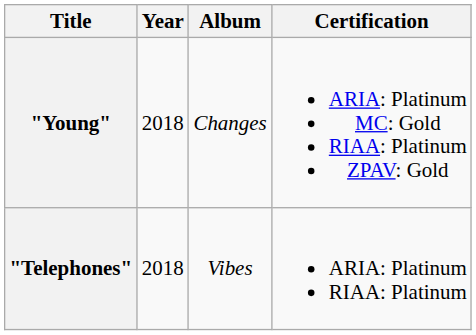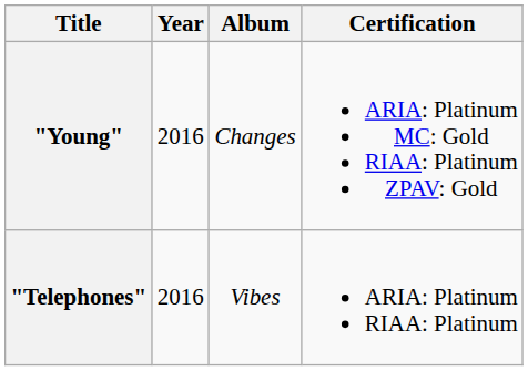 <table class="wikitable plainrowheaders" style="text-align:center;">
 <tr>
 <th rowspan="1">Title</th>
 <th rowspan="1">Year</th>
 <th rowspan="1">Album</th>
 <th colspan="1">Certification</th>
 </tr>
 <tr>
 <th scope="row">"Young"</th>
-<td>2018</td>
+<td>2016</td>
 <td><em>Changes</em></td>
 <td><br><ul><li><a href='#'>ARIA</a>: Platinum</li><li><a href='#'>MC</a>: Gold</li><li><a href='#'>RIAA</a>: Platinum</li><li><a href='#'>ZPAV</a>: Gold</li></ul></td>
 </tr>
 <tr>
 <th scope="row">"Telephones"</th>
-<td>2018</td>
+<td>2016</td>
 <td><em>Vibes</em></td>
 <td><br><ul><li>ARIA: Platinum</li><li>RIAA: Platinum</li></ul></td>
 </tr>
 </table>
